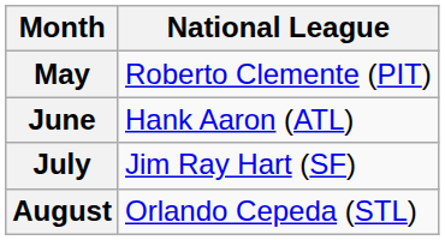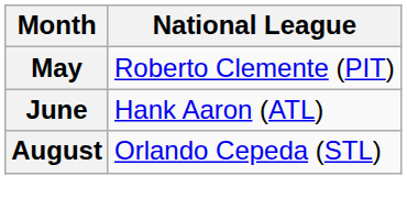 <table class="wikitable">
 <tr>
 <th>Month</th>
 <th>National League</th>
 </tr>
 <tr>
 <th>May</th>
 <td><a href='#'>Roberto Clemente</a> (<a href='#'>PIT</a>)</td>
 </tr>
 <tr>
 <th>June</th>
 <td><a href='#'>Hank Aaron</a> (<a href='#'>ATL</a>)</td>
 </tr>
 <tr>
-<th>July</th>
-<td><a href='#'>Jim Ray Hart</a> (<a href='#'>SF</a>)</td>
-</tr>
-<tr>
 <th>August</th>
 <td><a href='#'>Orlando Cepeda</a> (<a href='#'>STL</a>)</td>
 </tr>
 </table>
